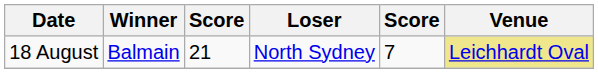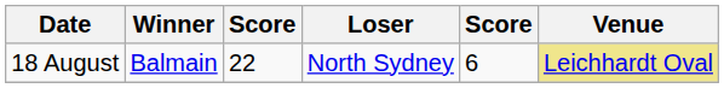 <table class="wikitable">
 <tr>
 <th>Date</th>
 <th>Winner</th>
 <th>Score</th>
 <th>Loser</th>
 <th>Score</th>
 <th>Venue</th>
 </tr>
 <tr>
 <td>18 August</td>
 <td><a href='#'>Balmain</a></td>
-<td>21</td>
+<td>22</td>
 <td><a href='#'>North Sydney</a></td>
-<td>7</td>
+<td>6</td>
 <td style="background: khaki;"><a href='#'>Leichhardt Oval</a></td>
 </tr>
 <tr>
 </tr>
 </table>
